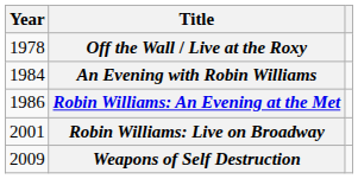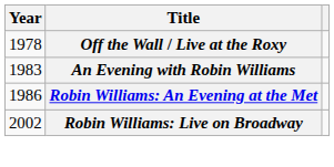 <table class="wikitable plainrowheaders sortable">
 <tr>
 <th scope="col" class="unsortable">Year</th>
 <th scope="col" class="unsortable">Title</th>
 <th scope="col" class="unsortable"></th>
 </tr>
 <tr>
 <td>1978</td>
 <th scope="row"><em>Off the Wall</em> / <em>Live at the Roxy</em></th>
 <td style="text-align:center;"></td>
 </tr>
 <tr>
-<td>1984</td>
+<td>1983</td>
 <th scope="row"><em>An Evening with Robin Williams</em></th>
 <td style="text-align:center;"></td>
 </tr>
 <tr>
 <td>1986</td>
 <th scope="row"><em><a href='#'>Robin Williams: An Evening at the Met</a></em></th>
 <td style="text-align:center;"></td>
 </tr>
 <tr>
-<td>2001</td>
+<td>2002</td>
 <th scope="row"><em>Robin Williams: Live on Broadway</em></th>
 <td style="text-align:center;"></td>
 </tr>
-<tr>
-<td>2009</td>
-<th scope="row"><em>Weapons of Self Destruction</em></th>
-<td style="text-align:center;"></td>
-</tr>
 </table>
